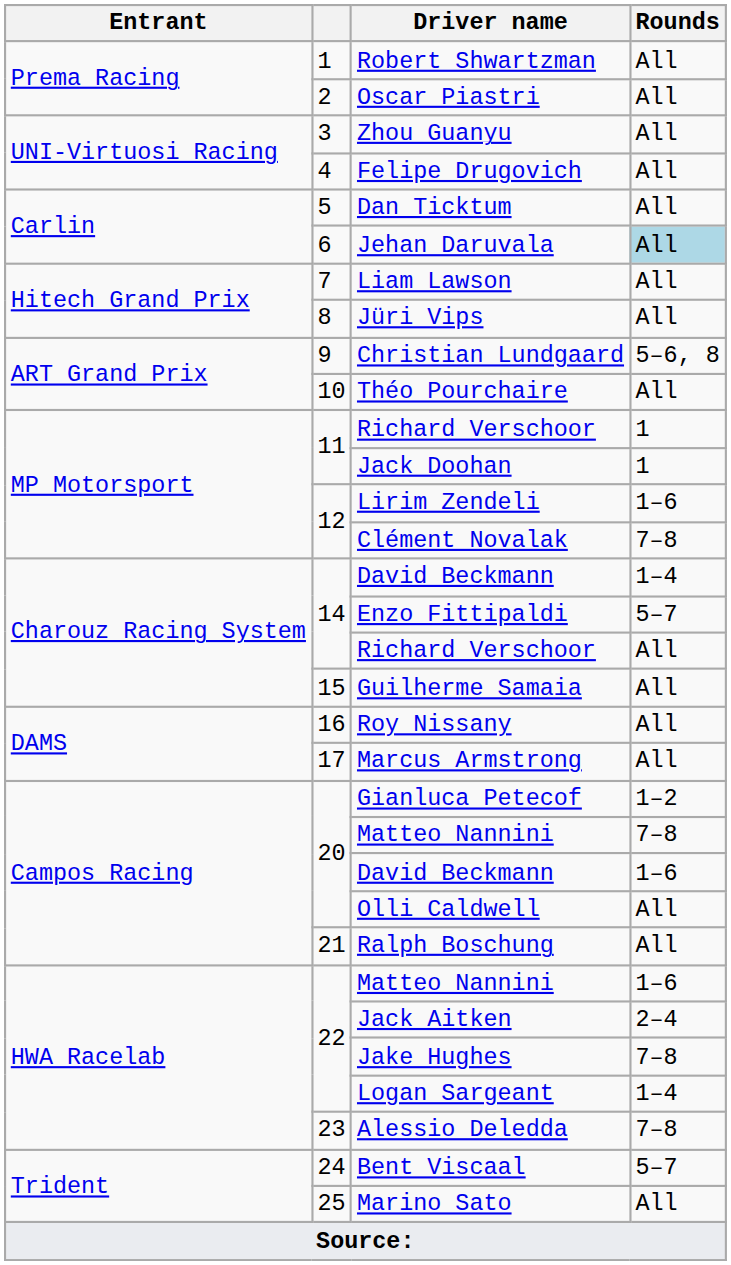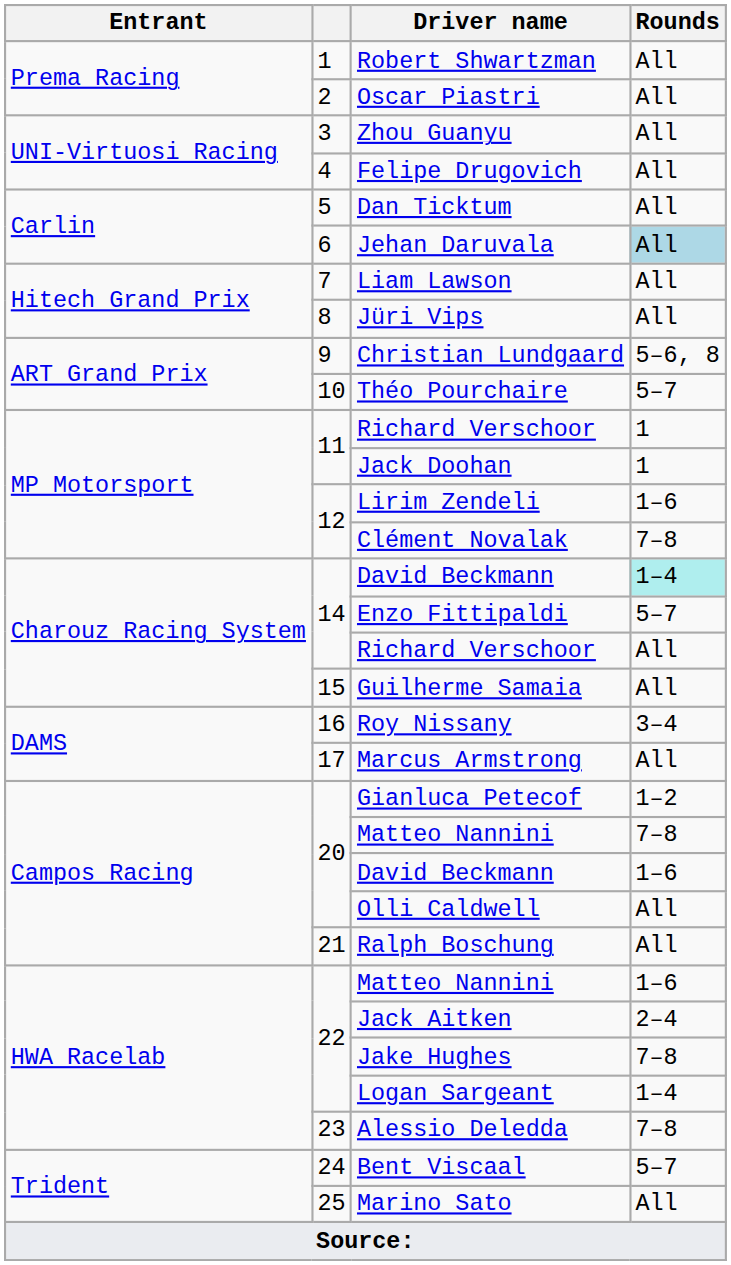 <table class="wikitable" style="font-size: 85%">
 <tr>
 <th>Entrant</th>
 <th></th>
 <th>Driver name</th>
 <th>Rounds</th>
 </tr>
 <tr>
 <td rowspan=2> <a href='#'>Prema Racing</a></td>
 <td id=1>1</td>
 <td nowrap> <a href='#'>Robert Shwartzman</a></td>
 <td>All</td>
 </tr>
 <tr>
 <td id=2>2</td>
 <td> <a href='#'>Oscar Piastri</a></td>
 <td>All</td>
 </tr>
 <tr>
 <td rowspan=2> <a href='#'>UNI-Virtuosi Racing</a></td>
 <td id=3>3</td>
 <td> <a href='#'>Zhou Guanyu</a></td>
 <td>All</td>
 </tr>
 <tr>
 <td id=4>4</td>
 <td> <a href='#'>Felipe Drugovich</a></td>
 <td>All</td>
 </tr>
 <tr>
 <td rowspan=2> <a href='#'>Carlin</a></td>
 <td id=5>5</td>
 <td> <a href='#'>Dan Ticktum</a></td>
 <td>All</td>
 </tr>
 <tr>
 <td id=6>6</td>
 <td> <a href='#'>Jehan Daruvala</a></td>
 <td style="background: lightblue;">All</td>
 </tr>
 <tr>
 <td rowspan=2> <a href='#'>Hitech Grand Prix</a></td>
 <td id=7>7</td>
 <td> <a href='#'>Liam Lawson</a></td>
 <td>All</td>
 </tr>
 <tr>
 <td id=8>8</td>
 <td> <a href='#'>Jüri Vips</a></td>
 <td>All</td>
 </tr>
 <tr>
 <td rowspan=2> <a href='#'>ART Grand Prix</a></td>
 <td id=9>9</td>
 <td nowrap> <a href='#'>Christian Lundgaard</a></td>
 <td>5–6, 8</td>
 </tr>
 <tr>
 <td id=10>10</td>
 <td> <a href='#'>Théo Pourchaire</a></td>
-<td>All</td>
+<td>5–7</td>
 </tr>
 <tr>
 <td rowspan="4"> <a href='#'>MP Motorsport</a></td>
 <td rowspan="2" id="11">11</td>
 <td> <a href='#'>Richard Verschoor</a></td>
 <td>1</td>
 </tr>
 <tr>
 <td> <a href='#'>Jack Doohan</a></td>
 <td>1</td>
 </tr>
 <tr>
 <td rowspan="2" id=12>12</td>
 <td> <a href='#'>Lirim Zendeli</a></td>
 <td>1–6</td>
 </tr>
 <tr>
 <td> <a href='#'>Clément Novalak</a></td>
 <td>7–8</td>
 </tr>
 <tr>
 <td rowspan="4"> <a href='#'>Charouz Racing System</a></td>
 <td rowspan="3" id="14">14</td>
 <td> <a href='#'>David Beckmann</a></td>
-<td>1–4</td>
+<td style="background: paleturquoise;">1–4</td>
 </tr>
 <tr>
 <td> <a href='#'>Enzo Fittipaldi</a></td>
 <td>5–7</td>
 </tr>
 <tr>
 <td> <a href='#'>Richard Verschoor</a></td>
 <td>All</td>
 </tr>
 <tr>
 <td id=15>15</td>
 <td> <a href='#'>Guilherme Samaia</a></td>
 <td>All</td>
 </tr>
 <tr>
 <td rowspan=2> <a href='#'>DAMS</a></td>
 <td id=16>16</td>
 <td> <a href='#'>Roy Nissany</a></td>
-<td>All</td>
+<td>3–4</td>
 </tr>
 <tr>
 <td id=17>17</td>
 <td> <a href='#'>Marcus Armstrong</a></td>
 <td>All</td>
 </tr>
 <tr>
 <td rowspan="5"> <a href='#'>Campos Racing</a></td>
 <td rowspan="4" id="20">20</td>
 <td> <a href='#'>Gianluca Petecof</a></td>
 <td>1–2</td>
 </tr>
 <tr>
 <td> <a href='#'>Matteo Nannini</a></td>
 <td>7–8</td>
 </tr>
 <tr>
 <td> <a href='#'>David Beckmann</a></td>
 <td>1–6</td>
 </tr>
 <tr>
 <td> <a href='#'>Olli Caldwell</a></td>
 <td>All</td>
 </tr>
 <tr>
 <td id=21>21</td>
 <td> <a href='#'>Ralph Boschung</a></td>
 <td>All</td>
 </tr>
 <tr>
 <td rowspan="5"> <a href='#'>HWA Racelab</a></td>
 <td rowspan="4" id="22">22</td>
 <td> <a href='#'>Matteo Nannini</a></td>
 <td>1–6</td>
 </tr>
 <tr>
 <td> <a href='#'>Jack Aitken</a></td>
 <td>2–4</td>
 </tr>
 <tr>
 <td> <a href='#'>Jake Hughes</a></td>
 <td>7–8</td>
 </tr>
 <tr>
 <td> <a href='#'>Logan Sargeant</a></td>
 <td>1–4</td>
 </tr>
 <tr>
 <td id=23>23</td>
 <td> <a href='#'>Alessio Deledda</a></td>
 <td>7–8</td>
 </tr>
 <tr>
 <td rowspan="2"> <a href='#'>Trident</a></td>
 <td>24</td>
 <td> <a href='#'>Bent Viscaal</a></td>
 <td>5–7</td>
 </tr>
 <tr>
 <td id="25">25</td>
 <td> <a href='#'>Marino Sato</a></td>
 <td>All</td>
 </tr>
 <tr>
 <td colspan="4" style="background-color:#EAECF0; text-align:center"><strong>Source:</strong></td>
 </tr>
 </table>
